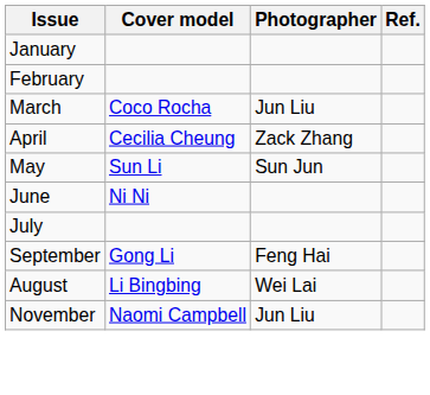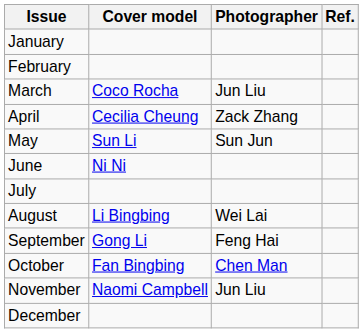 <table class="sortable wikitable">
 <tr>
 <th>Issue</th>
 <th>Cover model</th>
 <th>Photographer</th>
 <th>Ref.</th>
 </tr>
 <tr>
 <td>January</td>
 <td></td>
 <td></td>
 <td></td>
 </tr>
 <tr>
 <td>February</td>
 <td></td>
 <td></td>
 <td></td>
 </tr>
 <tr>
 <td>March</td>
 <td><a href='#'>Coco Rocha</a></td>
 <td>Jun Liu</td>
 <td></td>
 </tr>
 <tr>
 <td>April</td>
 <td><a href='#'>Cecilia Cheung</a></td>
 <td>Zack Zhang</td>
 <td></td>
 </tr>
 <tr>
 <td>May</td>
 <td><a href='#'>Sun Li</a></td>
 <td>Sun Jun</td>
 <td></td>
 </tr>
 <tr>
 <td>June</td>
 <td><a href='#'>Ni Ni</a></td>
 <td></td>
 <td></td>
 </tr>
 <tr>
 <td>July</td>
 <td></td>
 <td></td>
 <td></td>
 </tr>
 <tr>
+<td>August</td>
+<td><a href='#'>Li Bingbing</a></td>
+<td>Wei Lai</td>
+<td></td>
+</tr>
+<tr>
 <td>September</td>
 <td><a href='#'>Gong Li</a></td>
 <td>Feng Hai</td>
 <td></td>
 </tr>
 <tr>
-<td>August</td>
-<td><a href='#'>Li Bingbing</a></td>
-<td>Wei Lai</td>
+<td>October</td>
+<td><a href='#'>Fan Bingbing</a></td>
+<td><a href='#'>Chen Man</a></td>
 <td></td>
 </tr>
 <tr>
 <td>November</td>
 <td><a href='#'>Naomi Campbell</a></td>
 <td>Jun Liu</td>
 <td></td>
 </tr>
+<tr>
+<td>December</td>
+<td></td>
+<td></td>
+<td></td>
+</tr>
 </table>
